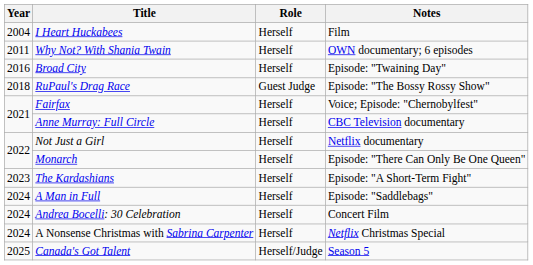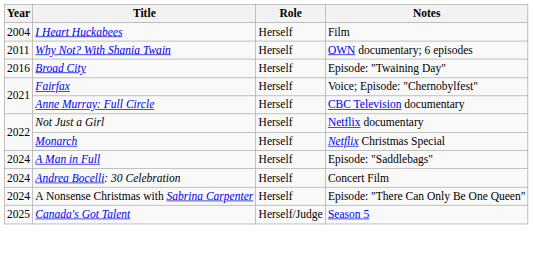 <table class="wikitable">
 <tr>
 <th>Year</th>
 <th>Title</th>
 <th>Role</th>
 <th>Notes</th>
 </tr>
 <tr>
 <td>2004</td>
 <td><em><a href='#'>I Heart Huckabees</a></em></td>
 <td>Herself</td>
 <td>Film</td>
 </tr>
 <tr>
 <td>2011</td>
 <td><em><a href='#'>Why Not? With Shania Twain</a></em></td>
 <td>Herself</td>
 <td><a href='#'>OWN</a> documentary; 6 episodes</td>
 </tr>
 <tr>
 <td>2016</td>
 <td><em><a href='#'>Broad City</a></em></td>
 <td>Herself</td>
 <td>Episode: "Twaining Day"</td>
 </tr>
 <tr>
-<td>2018</td>
-<td><em><a href='#'>RuPaul's Drag Race</a></em></td>
-<td>Guest Judge</td>
-<td>Episode: "The Bossy Rossy Show"</td>
-</tr>
-<tr>
 <td rowspan="2">2021</td>
 <td><em><a href='#'>Fairfax</a></em></td>
 <td>Herself</td>
 <td>Voice; Episode: "Chernobylfest"</td>
 </tr>
 <tr>
 <td><em><a href='#'>Anne Murray: Full Circle</a></em></td>
 <td>Herself</td>
 <td><a href='#'>CBC Television</a> documentary</td>
 </tr>
 <tr>
 <td rowspan="2">2022</td>
 <td><em>Not Just a Girl</em></td>
 <td>Herself</td>
 <td><a href='#'>Netflix</a> documentary</td>
 </tr>
 <tr>
 <td><em><a href='#'>Monarch</a></em></td>
 <td>Herself</td>
-<td>Episode: "There Can Only Be One Queen"</td>
-</tr>
-<tr>
-<td>2023</td>
-<td><em><a href='#'>The Kardashians</a></em></td>
-<td>Herself</td>
-<td>Episode: "A Short-Term Fight"</td>
+<td><em><a href='#'>Netflix</a></em> Christmas Special</td>
 </tr>
 <tr>
 <td>2024</td>
 <td><em><a href='#'>A Man in Full</a></em></td>
 <td>Herself</td>
 <td>Episode: "Saddlebags"</td>
 </tr>
 <tr>
 <td>2024</td>
 <td><em><a href='#'>Andrea Bocelli</a>: 30 Celebration</em></td>
 <td>Herself</td>
 <td>Concert Film</td>
 </tr>
 <tr>
 <td>2024</td>
 <td>A Nonsense Christmas with <em><a href='#'>Sabrina Carpenter</a></em></td>
 <td>Herself</td>
-<td><em><a href='#'>Netflix</a></em> Christmas Special</td>
+<td>Episode: "There Can Only Be One Queen"</td>
 </tr>
 <tr>
 <td>2025</td>
 <td><em><a href='#'>Canada's Got Talent</a></em></td>
 <td>Herself/Judge</td>
 <td><a href='#'>Season 5</a></td>
 </tr>
 </table>
